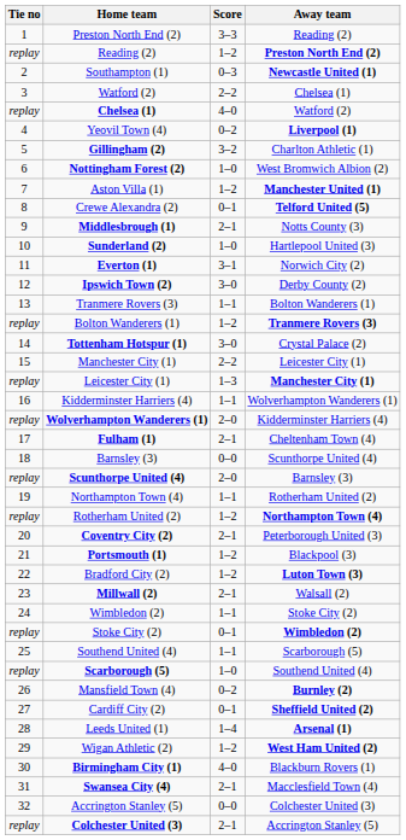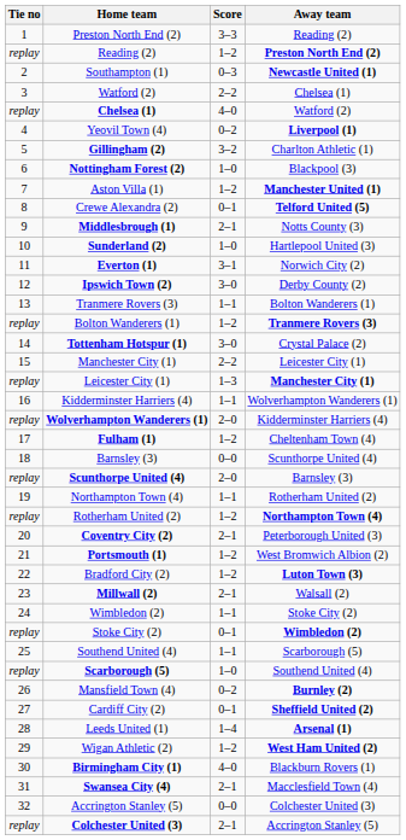 <table class="wikitable" style="text-align: center">
 <tr>
 <th>Tie no</th>
 <th>Home team</th>
 <th>Score</th>
 <th>Away team</th>
 </tr>
 <tr>
 <td>1</td>
 <td><a href='#'>Preston North End</a> (2)</td>
 <td>3–3</td>
 <td><a href='#'>Reading</a> (2)</td>
 </tr>
 <tr>
 <td><em>replay</em></td>
 <td><a href='#'>Reading</a> (2)</td>
 <td>1–2</td>
 <td><strong><a href='#'>Preston North End</a> (2)</strong></td>
 </tr>
 <tr>
 <td>2</td>
 <td><a href='#'>Southampton</a> (1)</td>
 <td>0–3</td>
 <td><strong><a href='#'>Newcastle United</a> (1)</strong></td>
 </tr>
 <tr>
 <td>3</td>
 <td><a href='#'>Watford</a> (2)</td>
 <td>2–2</td>
 <td><a href='#'>Chelsea</a> (1)</td>
 </tr>
 <tr>
 <td><em>replay</em></td>
 <td><strong><a href='#'>Chelsea</a> (1)</strong></td>
 <td>4–0</td>
 <td><a href='#'>Watford</a> (2)</td>
 </tr>
 <tr>
 <td>4</td>
 <td><a href='#'>Yeovil Town</a> (4)</td>
 <td>0–2</td>
 <td><strong><a href='#'>Liverpool</a> (1)</strong></td>
 </tr>
 <tr>
 <td>5</td>
 <td><strong><a href='#'>Gillingham</a> (2)</strong></td>
 <td>3–2</td>
 <td><a href='#'>Charlton Athletic</a> (1)</td>
 </tr>
 <tr>
 <td>6</td>
 <td><strong><a href='#'>Nottingham Forest</a> (2)</strong></td>
 <td>1–0</td>
-<td><a href='#'>West Bromwich Albion</a> (2)</td>
+<td><a href='#'>Blackpool</a> (3)</td>
 </tr>
 <tr>
 <td>7</td>
 <td><a href='#'>Aston Villa</a> (1)</td>
 <td>1–2</td>
 <td><strong><a href='#'>Manchester United</a> (1)</strong></td>
 </tr>
 <tr>
 <td>8</td>
 <td><a href='#'>Crewe Alexandra</a> (2)</td>
 <td>0–1</td>
 <td><strong><a href='#'>Telford United</a> (5)</strong></td>
 </tr>
 <tr>
 <td>9</td>
 <td><strong><a href='#'>Middlesbrough</a> (1)</strong></td>
 <td>2–1</td>
 <td><a href='#'>Notts County</a> (3)</td>
 </tr>
 <tr>
 <td>10</td>
 <td><strong><a href='#'>Sunderland</a> (2)</strong></td>
 <td>1–0</td>
 <td><a href='#'>Hartlepool United</a> (3)</td>
 </tr>
 <tr>
 <td>11</td>
 <td><strong><a href='#'>Everton</a> (1)</strong></td>
 <td>3–1</td>
 <td><a href='#'>Norwich City</a> (2)</td>
 </tr>
 <tr>
 <td>12</td>
 <td><strong><a href='#'>Ipswich Town</a> (2)</strong></td>
 <td>3–0</td>
 <td><a href='#'>Derby County</a> (2)</td>
 </tr>
 <tr>
 <td>13</td>
 <td><a href='#'>Tranmere Rovers</a> (3)</td>
 <td>1–1</td>
 <td><a href='#'>Bolton Wanderers</a> (1)</td>
 </tr>
 <tr>
 <td><em>replay</em></td>
 <td><a href='#'>Bolton Wanderers</a> (1)</td>
 <td>1–2</td>
 <td><strong><a href='#'>Tranmere Rovers</a> (3)</strong></td>
 </tr>
 <tr>
 <td>14</td>
 <td><strong><a href='#'>Tottenham Hotspur</a> (1)</strong></td>
 <td>3–0</td>
 <td><a href='#'>Crystal Palace</a> (2)</td>
 </tr>
 <tr>
 <td>15</td>
 <td><a href='#'>Manchester City</a> (1)</td>
 <td>2–2</td>
 <td><a href='#'>Leicester City</a> (1)</td>
 </tr>
 <tr>
 <td><em>replay</em></td>
 <td><a href='#'>Leicester City</a> (1)</td>
 <td>1–3</td>
 <td><strong><a href='#'>Manchester City</a> (1)</strong></td>
 </tr>
 <tr>
 <td>16</td>
 <td><a href='#'>Kidderminster Harriers</a> (4)</td>
 <td>1–1</td>
 <td><a href='#'>Wolverhampton Wanderers</a> (1)</td>
 </tr>
 <tr>
 <td><em>replay</em></td>
 <td><strong><a href='#'>Wolverhampton Wanderers</a> (1)</strong></td>
 <td>2–0</td>
 <td><a href='#'>Kidderminster Harriers</a> (4)</td>
 </tr>
 <tr>
 <td>17</td>
 <td><strong><a href='#'>Fulham</a> (1)</strong></td>
-<td>2–1</td>
+<td>1–2</td>
 <td><a href='#'>Cheltenham Town</a> (4)</td>
 </tr>
 <tr>
 <td>18</td>
 <td><a href='#'>Barnsley</a> (3)</td>
 <td>0–0</td>
 <td><a href='#'>Scunthorpe United</a> (4)</td>
 </tr>
 <tr>
 <td><em>replay</em></td>
 <td><strong><a href='#'>Scunthorpe United</a> (4)</strong></td>
 <td>2–0</td>
 <td><a href='#'>Barnsley</a> (3)</td>
 </tr>
 <tr>
 <td>19</td>
 <td><a href='#'>Northampton Town</a> (4)</td>
 <td>1–1</td>
 <td><a href='#'>Rotherham United</a> (2)</td>
 </tr>
 <tr>
 <td><em>replay</em></td>
 <td><a href='#'>Rotherham United</a> (2)</td>
 <td>1–2</td>
 <td><strong><a href='#'>Northampton Town</a> (4)</strong></td>
 </tr>
 <tr>
 <td>20</td>
 <td><strong><a href='#'>Coventry City</a> (2)</strong></td>
 <td>2–1</td>
 <td><a href='#'>Peterborough United</a> (3)</td>
 </tr>
 <tr>
 <td>21</td>
 <td><strong><a href='#'>Portsmouth</a> (1)</strong></td>
 <td>1–2</td>
-<td><a href='#'>Blackpool</a> (3)</td>
+<td><a href='#'>West Bromwich Albion</a> (2)</td>
 </tr>
 <tr>
 <td>22</td>
 <td><a href='#'>Bradford City</a> (2)</td>
 <td>1–2</td>
 <td><strong><a href='#'>Luton Town</a> (3)</strong></td>
 </tr>
 <tr>
 <td>23</td>
 <td><strong><a href='#'>Millwall</a> (2)</strong></td>
 <td>2–1</td>
 <td><a href='#'>Walsall</a> (2)</td>
 </tr>
 <tr>
 <td>24</td>
 <td><a href='#'>Wimbledon</a> (2)</td>
 <td>1–1</td>
 <td><a href='#'>Stoke City</a> (2)</td>
 </tr>
 <tr>
 <td><em>replay</em></td>
 <td><a href='#'>Stoke City</a> (2)</td>
 <td>0–1</td>
 <td><strong><a href='#'>Wimbledon</a> (2)</strong></td>
 </tr>
 <tr>
 <td>25</td>
 <td><a href='#'>Southend United</a> (4)</td>
 <td>1–1</td>
 <td><a href='#'>Scarborough</a> (5)</td>
 </tr>
 <tr>
 <td><em>replay</em></td>
 <td><strong><a href='#'>Scarborough</a> (5)</strong></td>
 <td>1–0</td>
 <td><a href='#'>Southend United</a> (4)</td>
 </tr>
 <tr>
 <td>26</td>
 <td><a href='#'>Mansfield Town</a> (4)</td>
 <td>0–2</td>
 <td><strong><a href='#'>Burnley</a> (2)</strong></td>
 </tr>
 <tr>
 <td>27</td>
 <td><a href='#'>Cardiff City</a> (2)</td>
 <td>0–1</td>
 <td><strong><a href='#'>Sheffield United</a> (2)</strong></td>
 </tr>
 <tr>
 <td>28</td>
 <td><a href='#'>Leeds United</a> (1)</td>
 <td>1–4</td>
 <td><strong><a href='#'>Arsenal</a> (1)</strong></td>
 </tr>
 <tr>
 <td>29</td>
 <td><a href='#'>Wigan Athletic</a> (2)</td>
 <td>1–2</td>
 <td><strong><a href='#'>West Ham United</a> (2)</strong></td>
 </tr>
 <tr>
 <td>30</td>
 <td><strong><a href='#'>Birmingham City</a> (1)</strong></td>
 <td>4–0</td>
 <td><a href='#'>Blackburn Rovers</a> (1)</td>
 </tr>
 <tr>
 <td>31</td>
 <td><strong><a href='#'>Swansea City</a> (4)</strong></td>
 <td>2–1</td>
 <td><a href='#'>Macclesfield Town</a> (4)</td>
 </tr>
 <tr>
 <td>32</td>
 <td><a href='#'>Accrington Stanley</a> (5)</td>
 <td>0–0</td>
 <td><a href='#'>Colchester United</a> (3)</td>
 </tr>
 <tr>
 <td><em>replay</em></td>
 <td><strong><a href='#'>Colchester United</a> (3)</strong></td>
 <td>2–1</td>
 <td><a href='#'>Accrington Stanley</a> (5)</td>
 </tr>
 </table>
